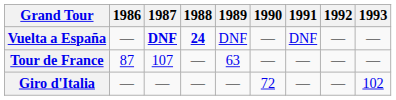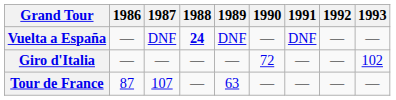 <table class="wikitable plainrowheaders">
 <tr>
 <th scope="col"><a href='#'>Grand Tour</a></th>
 <th scope="col">1986</th>
 <th scope="col">1987</th>
 <th scope="col">1988</th>
 <th scope="col">1989</th>
 <th scope="col">1990</th>
 <th scope="col">1991</th>
 <th scope="col">1992</th>
 <th scope="col">1993</th>
 </tr>
 <tr style="text-align:center;">
 <th scope="row"> <a href='#'>Vuelta a España</a></th>
 <td>—</td>
-<td><strong><a href='#'>DNF</a></strong></td>
+<td><a href='#'>DNF</a></td>
 <td><strong><a href='#'>24</a></strong></td>
 <td><a href='#'>DNF</a></td>
 <td>—</td>
 <td><a href='#'>DNF</a></td>
-<td>—</td>
-<td>—</td>
-</tr>
-<tr style="text-align:center;">
-<th scope="row"> <a href='#'>Tour de France</a></th>
-<td><a href='#'>87</a></td>
-<td><a href='#'>107</a></td>
-<td>—</td>
-<td><a href='#'>63</a></td>
-<td>—</td>
-<td>—</td>
 <td>—</td>
 <td>—</td>
 </tr>
 <tr style="text-align:center;">
 <th scope="row"> <a href='#'>Giro d'Italia</a></th>
 <td>—</td>
 <td>—</td>
 <td>—</td>
 <td>—</td>
 <td><a href='#'>72</a></td>
 <td>—</td>
 <td>—</td>
 <td><a href='#'>102</a></td>
 </tr>
+<tr style="text-align:center;">
+<th scope="row"> <a href='#'>Tour de France</a></th>
+<td><a href='#'>87</a></td>
+<td><a href='#'>107</a></td>
+<td>—</td>
+<td><a href='#'>63</a></td>
+<td>—</td>
+<td>—</td>
+<td>—</td>
+<td>—</td>
+</tr>
 </table>
